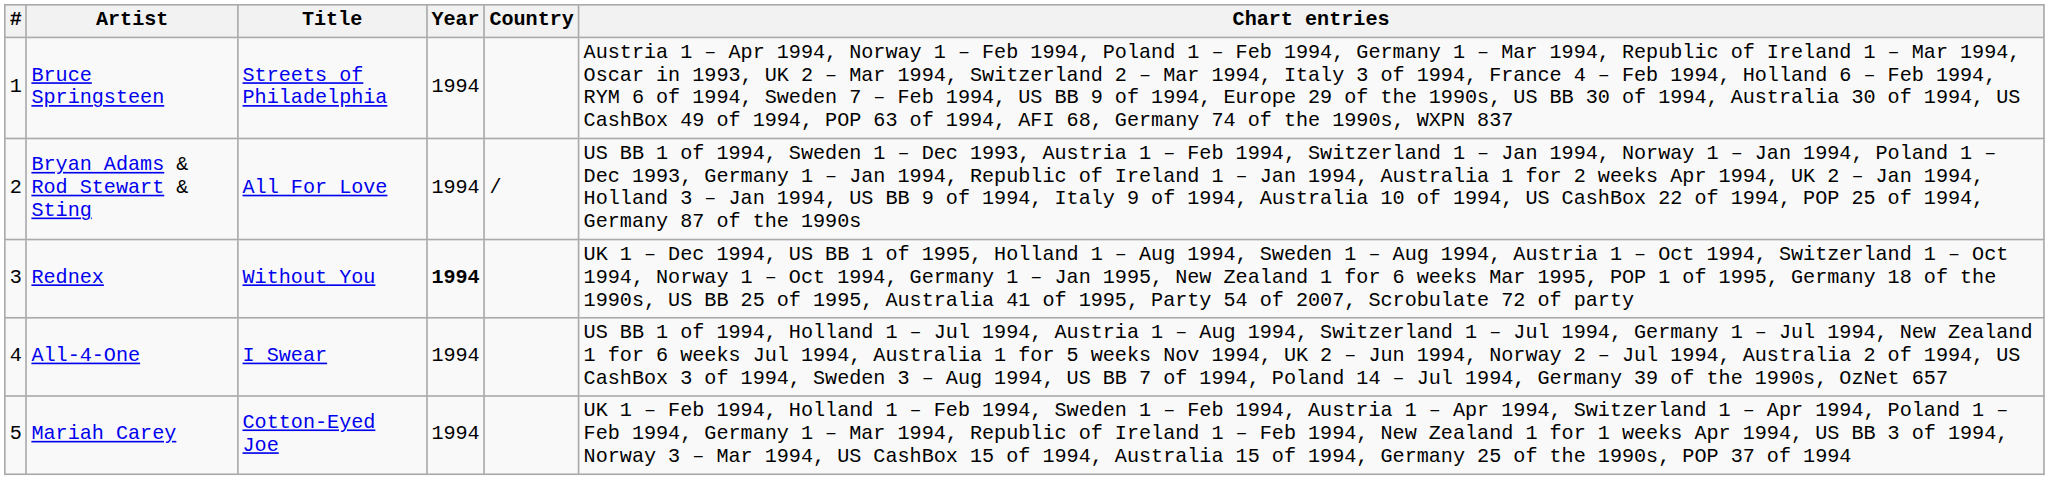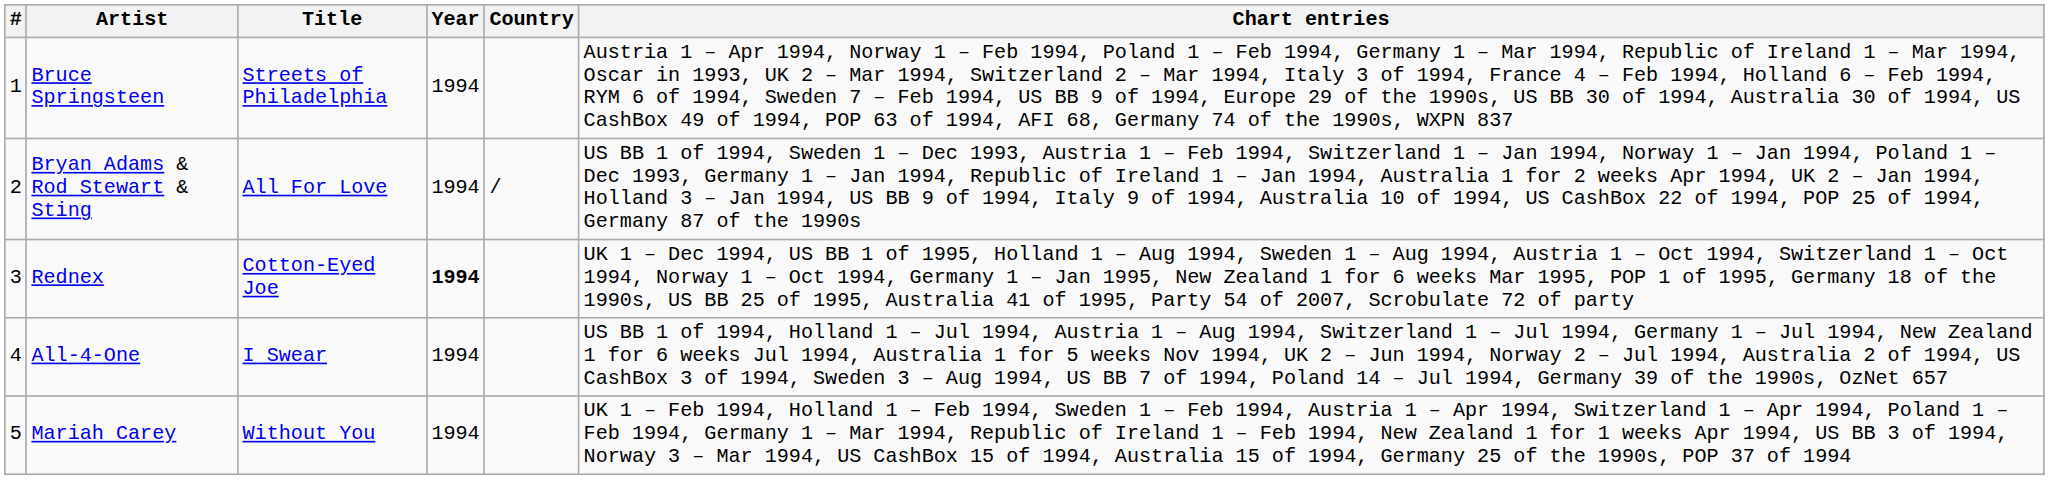 <table class="wikitable" style="font-size:95%;">
 <tr>
 <th>#</th>
 <th>Artist</th>
 <th>Title</th>
 <th>Year</th>
 <th>Country</th>
 <th>Chart entries</th>
 </tr>
 <tr>
 <td>1</td>
 <td><a href='#'>Bruce Springsteen</a></td>
 <td><a href='#'>Streets of Philadelphia</a></td>
 <td>1994</td>
 <td></td>
 <td>Austria 1 – Apr 1994, Norway 1 – Feb 1994, Poland 1 – Feb 1994, Germany 1 – Mar 1994, Republic of Ireland 1 – Mar 1994, Oscar in 1993, UK 2 – Mar 1994, Switzerland 2 – Mar 1994, Italy 3 of 1994, France 4 – Feb 1994, Holland 6 – Feb 1994, RYM 6 of 1994, Sweden 7 – Feb 1994, US BB 9 of 1994, Europe 29 of the 1990s, US BB 30 of 1994, Australia 30 of 1994, US CashBox 49 of 1994, POP 63 of 1994, AFI 68, Germany 74 of the 1990s, WXPN 837</td>
 </tr>
 <tr>
 <td>2</td>
 <td><a href='#'>Bryan Adams</a> & <a href='#'>Rod Stewart</a> & <a href='#'>Sting</a></td>
 <td><a href='#'>All For Love</a></td>
 <td>1994</td>
 <td> / </td>
 <td>US BB 1 of 1994, Sweden 1 – Dec 1993, Austria 1 – Feb 1994, Switzerland 1 – Jan 1994, Norway 1 – Jan 1994, Poland 1 – Dec 1993, Germany 1 – Jan 1994, Republic of Ireland 1 – Jan 1994, Australia 1 for 2 weeks Apr 1994, UK 2 – Jan 1994, Holland 3 – Jan 1994, US BB 9 of 1994, Italy 9 of 1994, Australia 10 of 1994, US CashBox 22 of 1994, POP 25 of 1994, Germany 87 of the 1990s</td>
 </tr>
 <tr>
 <td>3</td>
 <td><a href='#'>Rednex</a></td>
-<td><a href='#'>Without You</a></td>
+<td><a href='#'>Cotton-Eyed Joe</a></td>
 <td><strong>1994</strong></td>
 <td></td>
 <td>UK 1 – Dec 1994, US BB 1 of 1995, Holland 1 – Aug 1994, Sweden 1 – Aug 1994, Austria 1 – Oct 1994, Switzerland 1 – Oct 1994, Norway 1 – Oct 1994, Germany 1 – Jan 1995, New Zealand 1 for 6 weeks Mar 1995, POP 1 of 1995, Germany 18 of the 1990s, US BB 25 of 1995, Australia 41 of 1995, Party 54 of 2007, Scrobulate 72 of party</td>
 </tr>
 <tr>
 <td>4</td>
 <td><a href='#'>All-4-One</a></td>
 <td><a href='#'>I Swear</a></td>
 <td>1994</td>
 <td></td>
 <td>US BB 1 of 1994, Holland 1 – Jul 1994, Austria 1 – Aug 1994, Switzerland 1 – Jul 1994, Germany 1 – Jul 1994, New Zealand 1 for 6 weeks Jul 1994, Australia 1 for 5 weeks Nov 1994, UK 2 – Jun 1994, Norway 2 – Jul 1994, Australia 2 of 1994, US CashBox 3 of 1994, Sweden 3 – Aug 1994, US BB 7 of 1994, Poland 14 – Jul 1994, Germany 39 of the 1990s, OzNet 657</td>
 </tr>
 <tr>
 <td>5</td>
 <td><a href='#'>Mariah Carey</a></td>
-<td><a href='#'>Cotton-Eyed Joe</a></td>
+<td><a href='#'>Without You</a></td>
 <td>1994</td>
 <td></td>
 <td>UK 1 – Feb 1994, Holland 1 – Feb 1994, Sweden 1 – Feb 1994, Austria 1 – Apr 1994, Switzerland 1 – Apr 1994, Poland 1 – Feb 1994, Germany 1 – Mar 1994, Republic of Ireland 1 – Feb 1994, New Zealand 1 for 1 weeks Apr 1994, US BB 3 of 1994, Norway 3 – Mar 1994, US CashBox 15 of 1994, Australia 15 of 1994, Germany 25 of the 1990s, POP 37 of 1994</td>
 </tr>
 </table>
